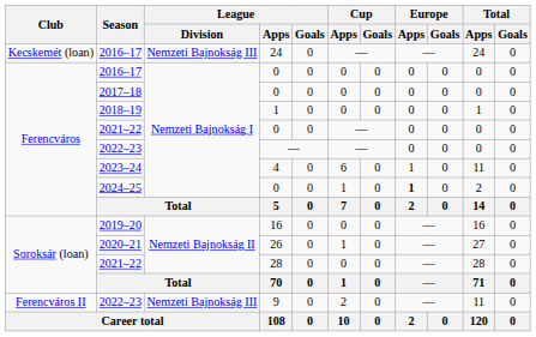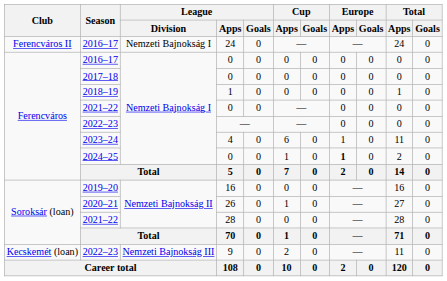 <table class="wikitable" style="text-align:center">
 <tr>
 <th rowspan="2">Club</th>
 <th rowspan="2">Season</th>
 <th colspan="3">League</th>
 <th colspan="2">Cup</th>
 <th colspan="2">Europe</th>
 <th colspan="2">Total</th>
 </tr>
 <tr>
 <th>Division</th>
 <th>Apps</th>
 <th>Goals</th>
 <th>Apps</th>
 <th>Goals</th>
 <th>Apps</th>
 <th>Goals</th>
 <th>Apps</th>
 <th>Goals</th>
 </tr>
 <tr>
-<td><a href='#'>Kecskemét</a> (loan)</td>
+<td><a href='#'>Ferencváros II</a></td>
 <td><a href='#'>2016–17</a></td>
-<td><a href='#'>Nemzeti Bajnokság III</a></td>
+<td>Nemzeti Bajnokság I</td>
 <td>24</td>
 <td>0</td>
 <td colspan="2">—</td>
 <td colspan="2">—</td>
 <td>24</td>
 <td>0</td>
 </tr>
 <tr>
 <td rowspan="8"><a href='#'>Ferencváros</a></td>
 <td><a href='#'>2016–17</a></td>
 <td rowspan="7"><a href='#'>Nemzeti Bajnokság I</a></td>
 <td>0</td>
 <td>0</td>
 <td>0</td>
 <td>0</td>
 <td>0</td>
 <td>0</td>
 <td>0</td>
 <td>0</td>
 </tr>
 <tr>
 <td><a href='#'>2017–18</a></td>
 <td>0</td>
 <td>0</td>
 <td>0</td>
 <td>0</td>
 <td>0</td>
 <td>0</td>
 <td>0</td>
 <td>0</td>
 </tr>
 <tr>
 <td><a href='#'>2018–19</a></td>
 <td>1</td>
 <td>0</td>
 <td>0</td>
 <td>0</td>
 <td>0</td>
 <td>0</td>
 <td>1</td>
 <td>0</td>
 </tr>
 <tr>
 <td><a href='#'>2021–22</a></td>
 <td>0</td>
 <td>0</td>
 <td colspan="2">—</td>
 <td>0</td>
 <td>0</td>
 <td>0</td>
 <td>0</td>
 </tr>
 <tr>
 <td><a href='#'>2022–23</a></td>
 <td colspan="2">—</td>
 <td colspan="2">—</td>
 <td>0</td>
 <td>0</td>
 <td>0</td>
 <td>0</td>
 </tr>
 <tr>
 <td><a href='#'>2023–24</a></td>
 <td>4</td>
 <td>0</td>
 <td>6</td>
 <td>0</td>
 <td>1</td>
 <td>0</td>
 <td>11</td>
 <td>0</td>
 </tr>
 <tr>
 <td><a href='#'>2024–25</a></td>
 <td>0</td>
 <td>0</td>
 <td>1</td>
 <td>0</td>
 <td><strong>1</strong></td>
 <td>0</td>
 <td>2</td>
 <td>0</td>
 </tr>
 <tr>
 <th colspan="2">Total</th>
 <th>5</th>
 <th>0</th>
 <th>7</th>
 <th>0</th>
 <th>2</th>
 <th>0</th>
 <th>14</th>
 <th>0</th>
 </tr>
 <tr>
 <td rowspan="4"><a href='#'>Soroksár</a> (loan)</td>
 <td><a href='#'>2019–20</a></td>
 <td rowspan="3"><a href='#'>Nemzeti Bajnokság II</a></td>
 <td>16</td>
 <td>0</td>
 <td>0</td>
 <td>0</td>
 <td colspan="2">—</td>
 <td>16</td>
 <td>0</td>
 </tr>
 <tr>
 <td><a href='#'>2020–21</a></td>
 <td>26</td>
 <td>0</td>
 <td>1</td>
 <td>0</td>
 <td colspan="2">—</td>
 <td>27</td>
 <td>0</td>
 </tr>
 <tr>
 <td><a href='#'>2021–22</a></td>
 <td>28</td>
 <td>0</td>
 <td>0</td>
 <td>0</td>
 <td colspan="2">—</td>
 <td>28</td>
 <td>0</td>
 </tr>
 <tr>
 <th colspan="2">Total</th>
 <th>70</th>
 <th>0</th>
 <th>1</th>
 <th>0</th>
 <th colspan="2">—</th>
 <th>71</th>
 <th>0</th>
 </tr>
 <tr>
-<td><a href='#'>Ferencváros II</a></td>
+<td><a href='#'>Kecskemét</a> (loan)</td>
 <td><a href='#'>2022–23</a></td>
 <td><a href='#'>Nemzeti Bajnokság III</a></td>
 <td>9</td>
 <td>0</td>
 <td>2</td>
 <td>0</td>
 <td colspan="2">—</td>
 <td>11</td>
 <td>0</td>
 </tr>
 <tr>
 <th colspan="3">Career total</th>
 <th>108</th>
 <th>0</th>
 <th>10</th>
 <th>0</th>
 <th>2</th>
 <th>0</th>
 <th>120</th>
 <th>0</th>
 </tr>
 </table>
